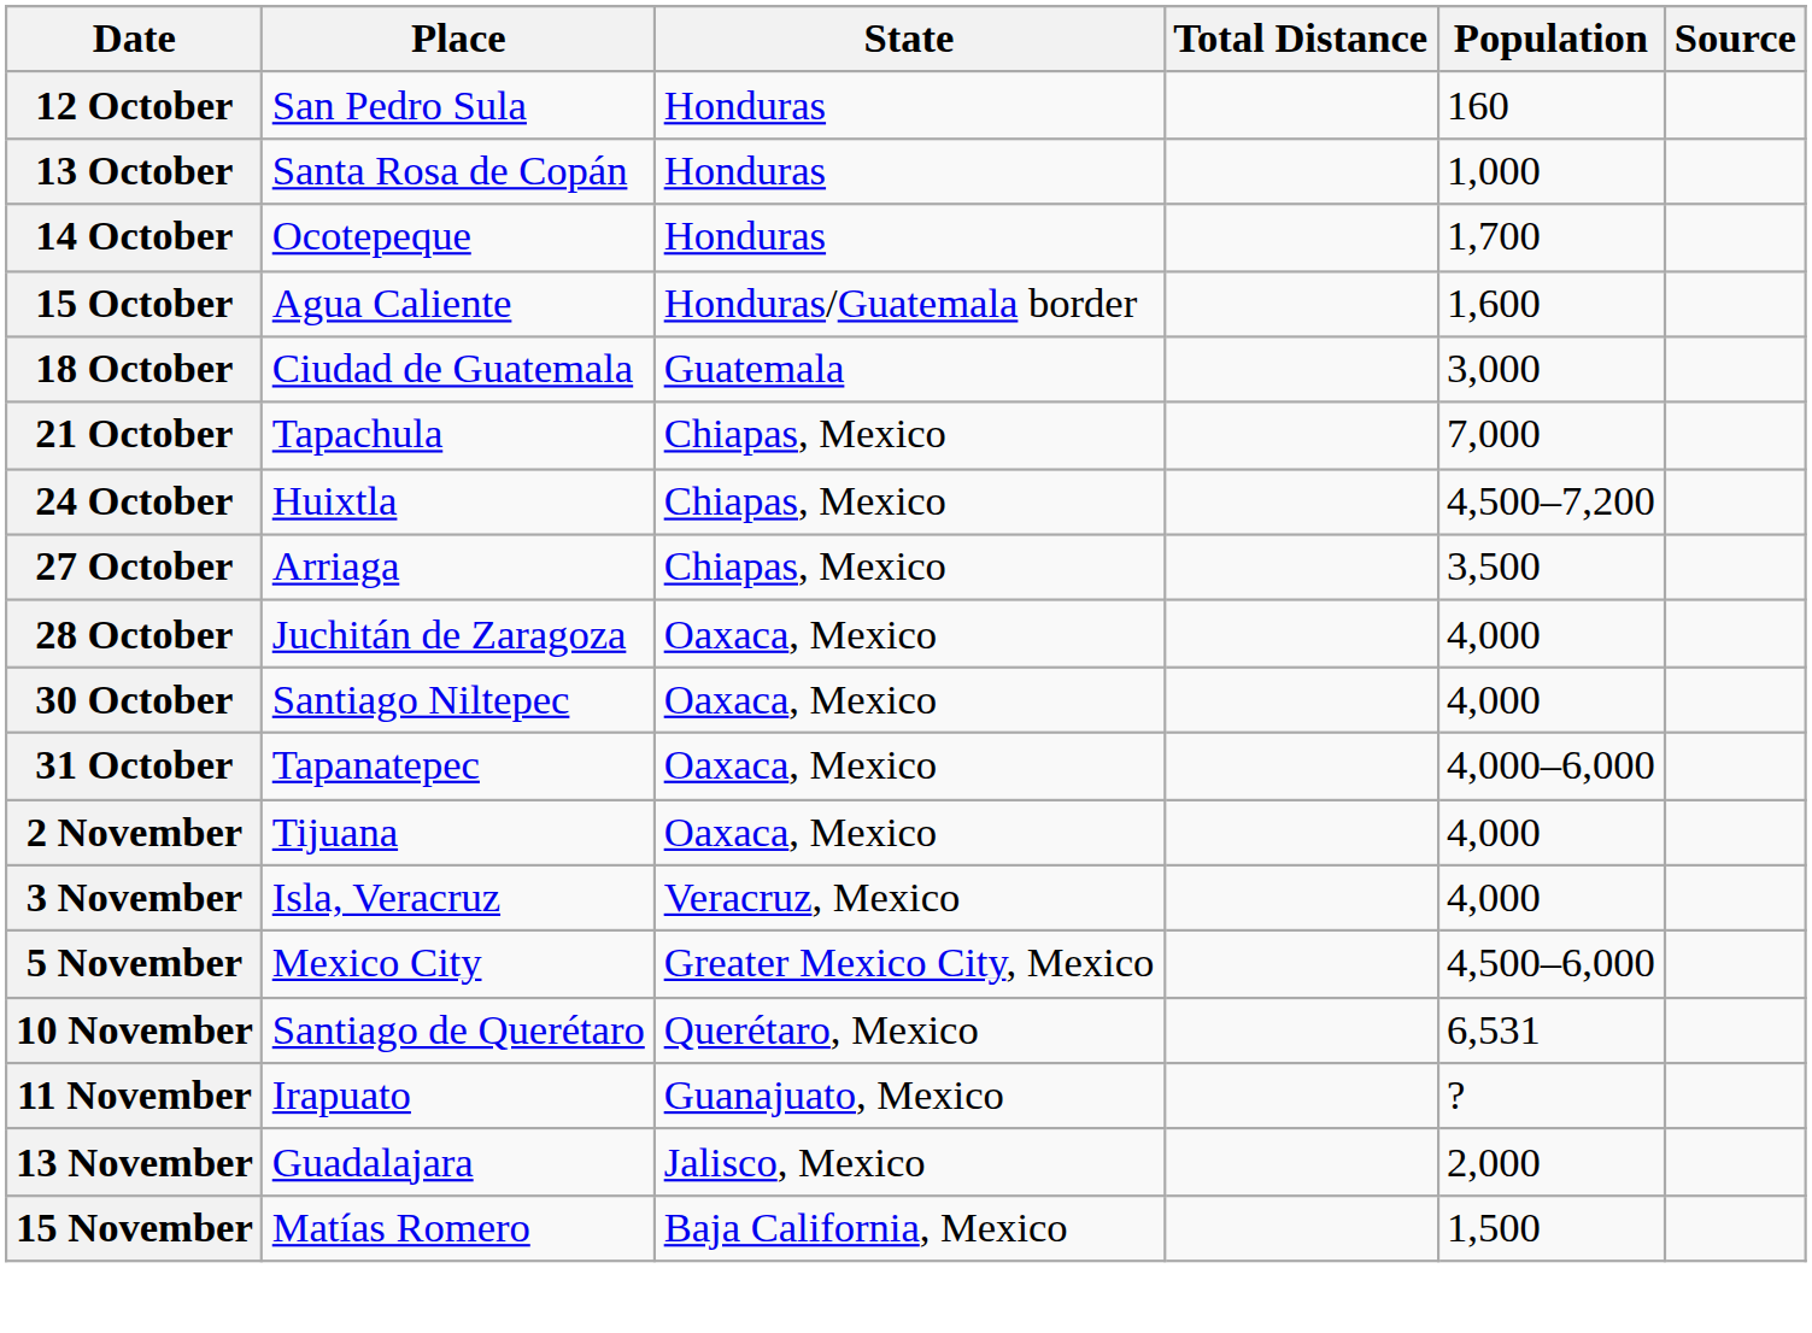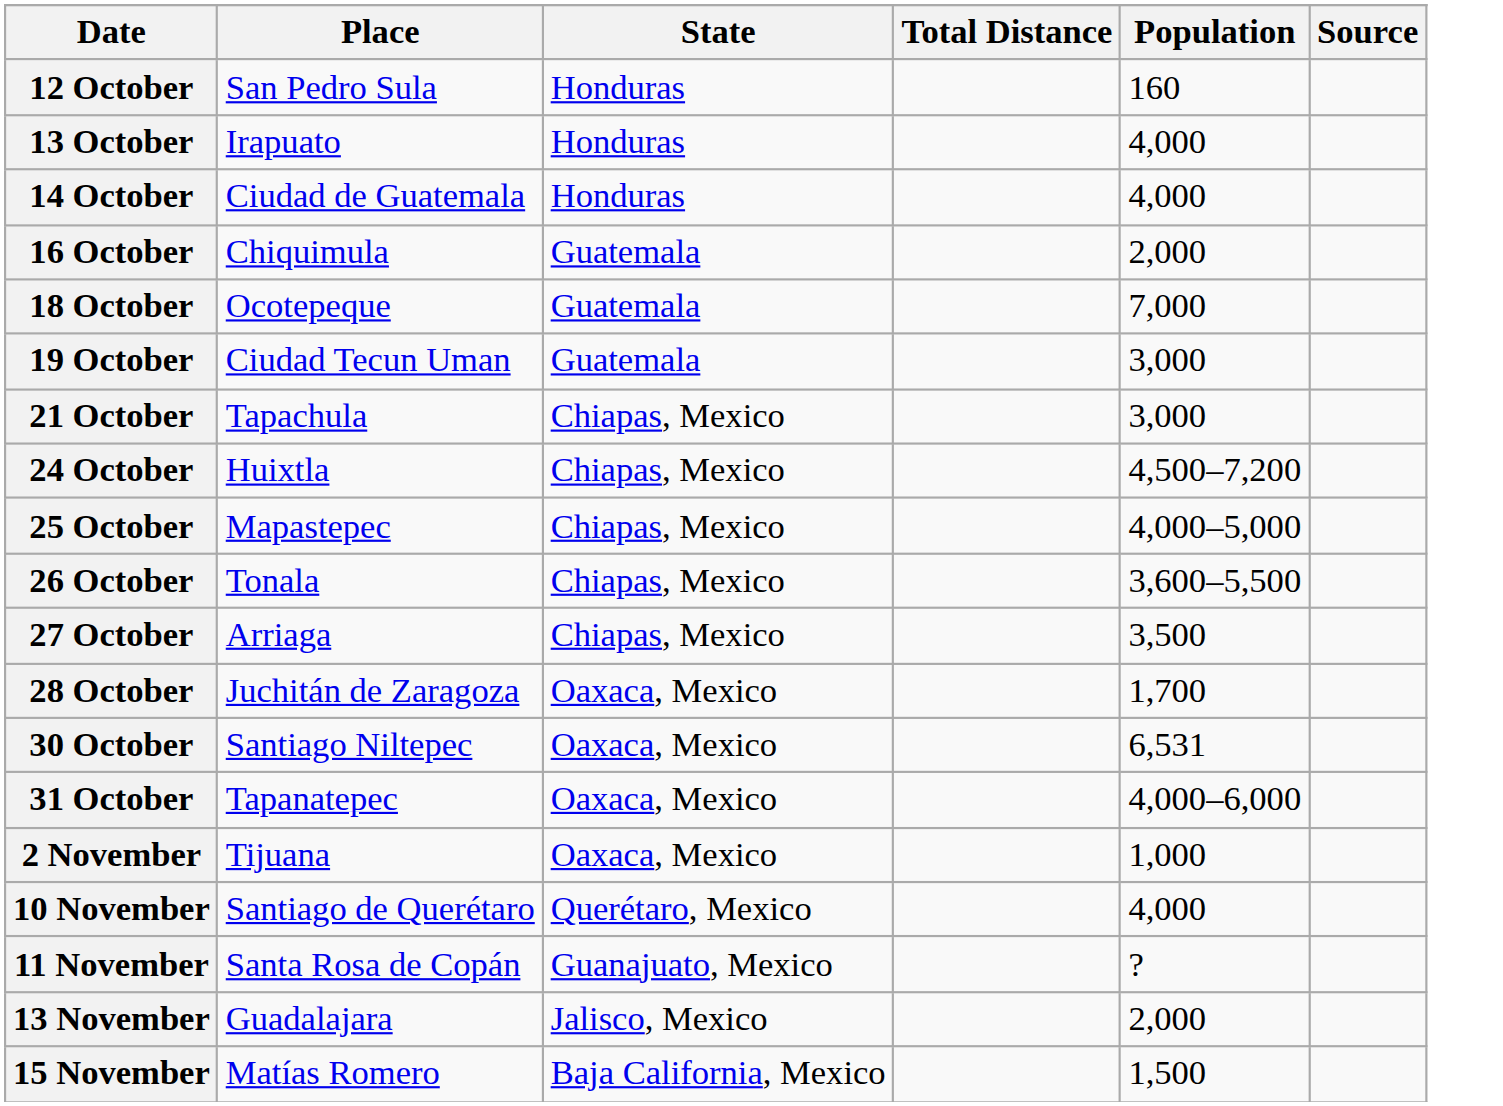 <table class="wikitable plainrowheaders">
 <tr>
 </tr>
 <tr>
 <th scope="col">Date</th>
 <th scope="col">Place</th>
 <th scope="col">State</th>
 <th scope="col">Total Distance</th>
 <th scope="col">Population</th>
 <th scope="col">Source</th>
 </tr>
 <tr>
 <th scope="row">12 October</th>
 <td><a href='#'>San Pedro Sula</a></td>
 <td><a href='#'>Honduras</a></td>
 <td></td>
 <td>160</td>
 <td></td>
 </tr>
 <tr>
 <th scope="row">13 October</th>
-<td><a href='#'>Santa Rosa de Copán</a></td>
+<td><a href='#'>Irapuato</a></td>
 <td><a href='#'>Honduras</a></td>
 <td></td>
-<td>1,000</td>
+<td>4,000</td>
 <td></td>
 </tr>
 <tr>
 <th scope="row">14 October</th>
-<td><a href='#'>Ocotepeque</a></td>
+<td><a href='#'>Ciudad de Guatemala</a></td>
 <td><a href='#'>Honduras</a></td>
 <td></td>
-<td>1,700</td>
+<td>4,000</td>
 <td></td>
 </tr>
 <tr>
-<th scope="row">15 October</th>
-<td><a href='#'>Agua Caliente</a></td>
-<td><a href='#'>Honduras</a>/<a href='#'>Guatemala</a> border</td>
+<th scope="row">16 October</th>
+<td><a href='#'>Chiquimula</a></td>
+<td><a href='#'>Guatemala</a></td>
 <td></td>
-<td>1,600</td>
+<td>2,000</td>
 <td></td>
 </tr>
 <tr>
 <th scope="row">18 October</th>
-<td><a href='#'>Ciudad de Guatemala</a></td>
+<td><a href='#'>Ocotepeque</a></td>
+<td><a href='#'>Guatemala</a></td>
+<td></td>
+<td>7,000</td>
+<td></td>
+</tr>
+<tr>
+<th scope="row">19 October</th>
+<td><a href='#'>Ciudad Tecun Uman</a></td>
 <td><a href='#'>Guatemala</a></td>
 <td></td>
 <td>3,000</td>
 <td></td>
 </tr>
 <tr>
 <th scope="row">21 October</th>
 <td><a href='#'>Tapachula</a></td>
 <td><a href='#'>Chiapas</a>, Mexico</td>
 <td></td>
-<td>7,000</td>
+<td>3,000</td>
 <td></td>
 </tr>
 <tr>
 <th scope="row">24 October</th>
 <td><a href='#'>Huixtla</a></td>
 <td><a href='#'>Chiapas</a>, Mexico</td>
 <td></td>
 <td>4,500–7,200</td>
+<td></td>
+</tr>
+<tr>
+<th scope="row">25 October</th>
+<td><a href='#'>Mapastepec</a></td>
+<td><a href='#'>Chiapas</a>, Mexico</td>
+<td></td>
+<td>4,000–5,000</td>
+<td></td>
+</tr>
+<tr>
+<th scope="row">26 October</th>
+<td><a href='#'>Tonala</a></td>
+<td><a href='#'>Chiapas</a>, Mexico</td>
+<td></td>
+<td>3,600–5,500</td>
 <td></td>
 </tr>
 <tr>
 <th scope="row">27 October</th>
 <td><a href='#'>Arriaga</a></td>
 <td><a href='#'>Chiapas</a>, Mexico</td>
 <td></td>
 <td>3,500</td>
 <td></td>
 </tr>
 <tr>
 <th scope="row">28 October</th>
 <td><a href='#'>Juchitán de Zaragoza</a></td>
 <td><a href='#'>Oaxaca</a>, Mexico</td>
 <td></td>
-<td>4,000</td>
+<td>1,700</td>
 <td></td>
 </tr>
 <tr>
 <th scope="row">30 October</th>
 <td><a href='#'>Santiago Niltepec</a></td>
 <td><a href='#'>Oaxaca</a>, Mexico</td>
 <td></td>
-<td>4,000</td>
+<td>6,531</td>
 <td></td>
 </tr>
 <tr>
 <th scope="row">31 October</th>
 <td><a href='#'>Tapanatepec</a></td>
 <td><a href='#'>Oaxaca</a>, Mexico</td>
 <td></td>
 <td>4,000–6,000</td>
 <td></td>
 </tr>
 <tr>
 <th scope="row">2 November</th>
 <td><a href='#'>Tijuana</a></td>
 <td><a href='#'>Oaxaca</a>, Mexico</td>
 <td></td>
-<td>4,000</td>
-<td></td>
-</tr>
-<tr>
-<th scope="row">3 November</th>
-<td><a href='#'>Isla, Veracruz</a></td>
-<td><a href='#'>Veracruz</a>, Mexico</td>
-<td></td>
-<td>4,000</td>
-<td></td>
-</tr>
-<tr>
-<th scope="row">5 November</th>
-<td><a href='#'>Mexico City</a></td>
-<td><a href='#'>Greater Mexico City</a>, Mexico</td>
-<td></td>
-<td>4,500–6,000</td>
+<td>1,000</td>
 <td></td>
 </tr>
 <tr>
 <th scope="row">10 November</th>
 <td><a href='#'>Santiago de Querétaro</a></td>
 <td><a href='#'>Querétaro</a>, Mexico</td>
 <td></td>
-<td>6,531</td>
+<td>4,000</td>
 <td></td>
 </tr>
 <tr>
 <th scope="row">11 November</th>
-<td><a href='#'>Irapuato</a></td>
+<td><a href='#'>Santa Rosa de Copán</a></td>
 <td><a href='#'>Guanajuato</a>, Mexico</td>
 <td></td>
 <td>?</td>
 <td></td>
 </tr>
 <tr>
 <th scope="row">13 November</th>
 <td><a href='#'>Guadalajara</a></td>
 <td><a href='#'>Jalisco</a>, Mexico</td>
 <td></td>
 <td>2,000</td>
 <td></td>
 </tr>
 <tr>
 <th scope="row">15 November</th>
 <td><a href='#'>Matías Romero</a></td>
 <td><a href='#'>Baja California</a>, Mexico</td>
 <td></td>
 <td>1,500</td>
 <td></td>
 </tr>
 </table>
